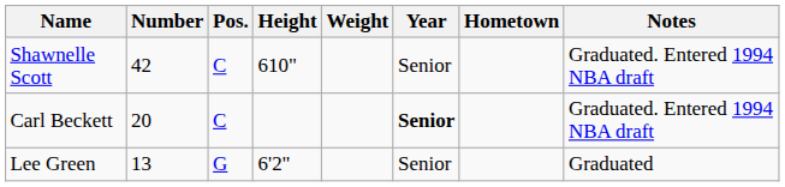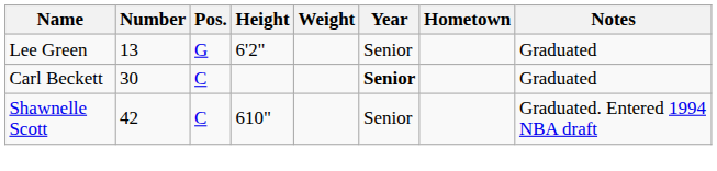 <table class="wikitable sortable" border="1">
 <tr>
 <th>Name</th>
 <th>Number</th>
 <th>Pos.</th>
 <th>Height</th>
 <th>Weight</th>
 <th>Year</th>
 <th>Hometown</th>
 <th class="unsortable">Notes</th>
 </tr>
 <tr>
+<td sortname>Lee Green</td>
+<td>13</td>
+<td><a href='#'>G</a></td>
+<td>6'2"</td>
+<td></td>
+<td>Senior</td>
+<td></td>
+<td>Graduated</td>
+</tr>
+<tr>
+<td sortname>Carl Beckett</td>
+<td>30</td>
+<td><a href='#'>C</a></td>
+<td></td>
+<td></td>
+<td><strong>Senior</strong></td>
+<td></td>
+<td>Graduated</td>
+</tr>
+<tr>
 <td sortname><a href='#'>Shawnelle Scott</a></td>
 <td>42</td>
 <td><a href='#'>C</a></td>
 <td>610"</td>
 <td></td>
 <td>Senior</td>
 <td></td>
 <td>Graduated. Entered <a href='#'>1994 NBA draft</a></td>
 </tr>
-<tr>
-<td sortname>Carl Beckett</td>
-<td>20</td>
-<td><a href='#'>C</a></td>
-<td></td>
-<td></td>
-<td><strong>Senior</strong></td>
-<td></td>
-<td>Graduated. Entered <a href='#'>1994 NBA draft</a></td>
-</tr>
-<tr>
-<td sortname>Lee Green</td>
-<td>13</td>
-<td><a href='#'>G</a></td>
-<td>6'2"</td>
-<td></td>
-<td>Senior</td>
-<td></td>
-<td>Graduated</td>
-</tr>
 </table>
